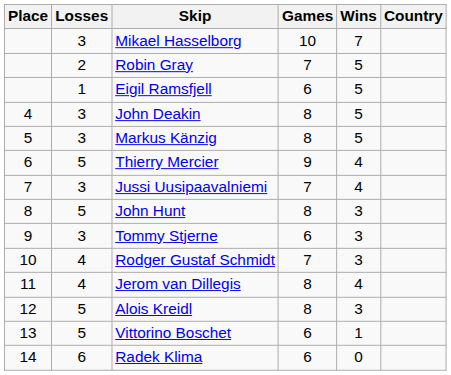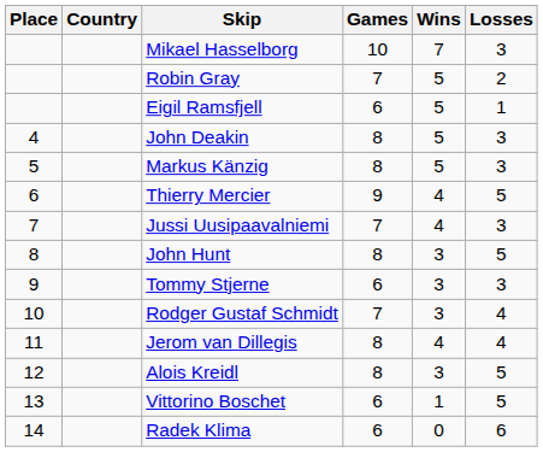 <table class="wikitable" style="text-align:center">
 <tr>
 <th>Place</th>
-<th>Losses</th>
+<th>Country</th>
 <th>Skip</th>
 <th>Games</th>
 <th>Wins</th>
-<th>Country</th>
+<th>Losses</th>
 </tr>
 <tr>
 <td></td>
-<td>3</td>
+<td align=left></td>
 <td align=left><a href='#'>Mikael Hasselborg</a></td>
 <td>10</td>
 <td>7</td>
-<td align=left></td>
+<td>3</td>
 </tr>
 <tr>
 <td></td>
-<td>2</td>
+<td align=left></td>
 <td align=left><a href='#'>Robin Gray</a></td>
 <td>7</td>
 <td>5</td>
-<td align=left></td>
+<td>2</td>
 </tr>
 <tr>
 <td></td>
-<td>1</td>
+<td align=left></td>
 <td align=left><a href='#'>Eigil Ramsfjell</a></td>
 <td>6</td>
 <td>5</td>
-<td align=left></td>
+<td>1</td>
 </tr>
 <tr>
 <td>4</td>
-<td>3</td>
+<td align=left></td>
 <td align=left><a href='#'>John Deakin</a></td>
 <td>8</td>
 <td>5</td>
-<td align=left></td>
+<td>3</td>
 </tr>
 <tr>
 <td>5</td>
-<td>3</td>
+<td align=left></td>
 <td align=left><a href='#'>Markus Känzig</a></td>
 <td>8</td>
 <td>5</td>
-<td align=left></td>
+<td>3</td>
 </tr>
 <tr>
 <td>6</td>
-<td>5</td>
+<td align=left></td>
 <td align=left><a href='#'>Thierry Mercier</a></td>
 <td>9</td>
 <td>4</td>
-<td align=left></td>
+<td>5</td>
 </tr>
 <tr>
 <td>7</td>
-<td>3</td>
+<td align=left></td>
 <td align=left><a href='#'>Jussi Uusipaavalniemi</a></td>
 <td>7</td>
 <td>4</td>
-<td align=left></td>
+<td>3</td>
 </tr>
 <tr>
 <td>8</td>
-<td>5</td>
+<td align=left></td>
 <td align=left><a href='#'>John Hunt</a></td>
 <td>8</td>
 <td>3</td>
-<td align=left></td>
+<td>5</td>
 </tr>
 <tr>
 <td>9</td>
-<td>3</td>
+<td align=left></td>
 <td align=left><a href='#'>Tommy Stjerne</a></td>
 <td>6</td>
 <td>3</td>
-<td align=left></td>
+<td>3</td>
 </tr>
 <tr>
 <td>10</td>
-<td>4</td>
+<td align=left></td>
 <td align=left><a href='#'>Rodger Gustaf Schmidt</a></td>
 <td>7</td>
 <td>3</td>
-<td align=left></td>
+<td>4</td>
 </tr>
 <tr>
 <td>11</td>
-<td>4</td>
+<td align=left></td>
 <td align=left><a href='#'>Jerom van Dillegis</a></td>
 <td>8</td>
 <td>4</td>
-<td align=left></td>
+<td>4</td>
 </tr>
 <tr>
 <td>12</td>
-<td>5</td>
+<td align=left></td>
 <td align=left><a href='#'>Alois Kreidl</a></td>
 <td>8</td>
 <td>3</td>
-<td align=left></td>
+<td>5</td>
 </tr>
 <tr>
 <td>13</td>
-<td>5</td>
+<td align=left></td>
 <td align=left><a href='#'>Vittorino Boschet</a></td>
 <td>6</td>
 <td>1</td>
-<td align=left></td>
+<td>5</td>
 </tr>
 <tr>
 <td>14</td>
-<td>6</td>
+<td align=left></td>
 <td align=left><a href='#'>Radek Klima</a></td>
 <td>6</td>
 <td>0</td>
-<td align=left></td>
+<td>6</td>
 </tr>
 </table>
